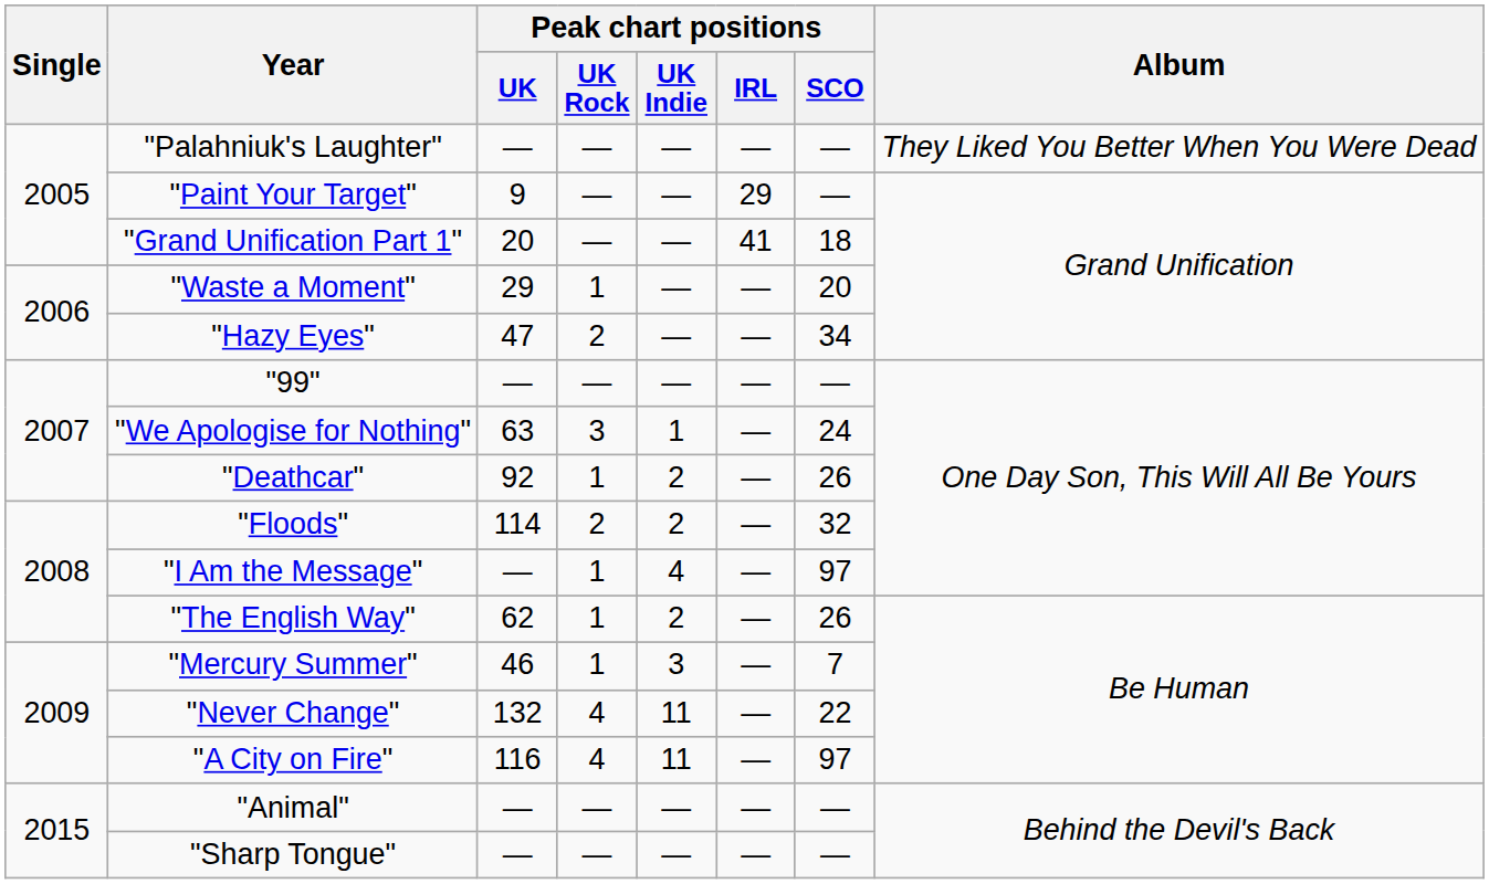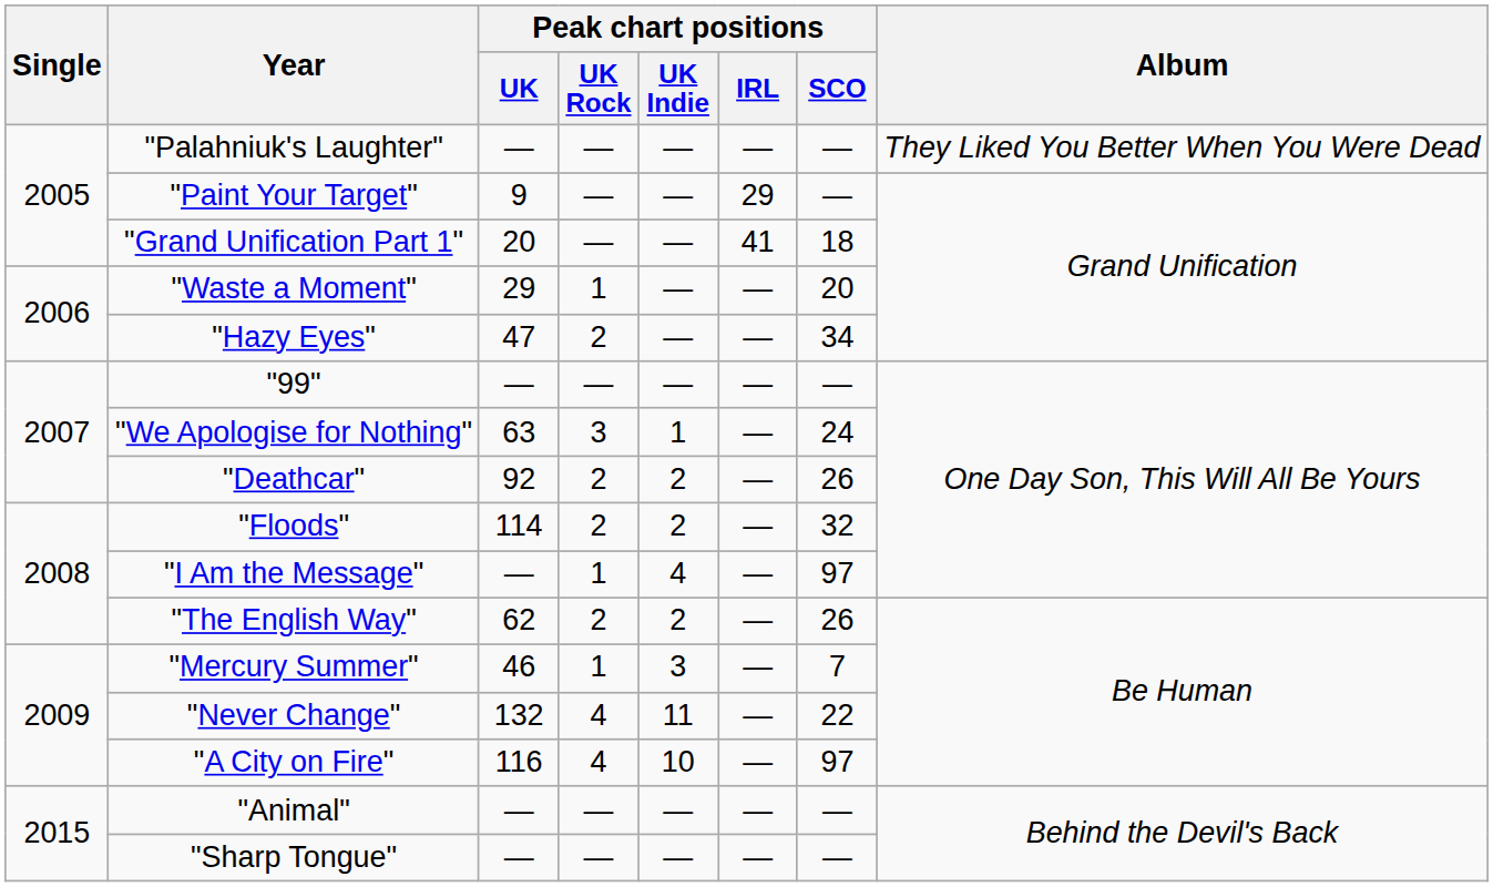 <table class="wikitable plainrowheaders" style="text-align:center;">
 <tr>
 <th scope="col" rowspan="2">Single</th>
 <th scope="col" rowspan="2">Year</th>
 <th scope="col" colspan="5">Peak chart positions</th>
 <th scope="col" rowspan="2">Album</th>
 </tr>
 <tr>
 <th scope="col" style="width:2.5em;font-size:90%;"><a href='#'>UK</a><br></th>
 <th scope="col" style="width:2.5em;font-size:90%;"><a href='#'>UK<br>Rock</a></th>
 <th scope="col" style="width:2.5em;font-size:90%;"><a href='#'>UK<br>Indie</a></th>
 <th scope="col" style="width:2.5em;font-size:90%;"><a href='#'>IRL</a><br></th>
 <th scope="col" style="width:2.5em;font-size:90%;"><a href='#'>SCO</a></th>
 </tr>
 <tr>
 <td rowspan=3>2005</td>
 <td>"Palahniuk's Laughter"</td>
 <td style="text-align:center;">—</td>
 <td style="text-align:center;">—</td>
 <td style="text-align:center;">—</td>
 <td style="text-align:center;">—</td>
 <td style="text-align:center;">—</td>
 <td><em>They Liked You Better When You Were Dead</em></td>
 </tr>
 <tr>
 <td>"<a href='#'>Paint Your Target</a>"</td>
 <td style="text-align:center;">9</td>
 <td style="text-align:center;">—</td>
 <td style="text-align:center;">—</td>
 <td style="text-align:center;">29</td>
 <td style="text-align:center;">—</td>
 <td rowspan=4><em>Grand Unification</em></td>
 </tr>
 <tr>
 <td>"<a href='#'>Grand Unification Part 1</a>"</td>
 <td style="text-align:center;">20</td>
 <td style="text-align:center;">—</td>
 <td style="text-align:center;">—</td>
 <td style="text-align:center;">41</td>
 <td style="text-align:center;">18</td>
 </tr>
 <tr>
 <td rowspan=2>2006</td>
 <td>"<a href='#'>Waste a Moment</a>"</td>
 <td style="text-align:center;">29</td>
 <td style="text-align:center;">1</td>
 <td style="text-align:center;">—</td>
 <td style="text-align:center;">—</td>
 <td style="text-align:center;">20</td>
 </tr>
 <tr>
 <td>"<a href='#'>Hazy Eyes</a>"</td>
 <td style="text-align:center;">47</td>
 <td style="text-align:center;">2</td>
 <td style="text-align:center;">—</td>
 <td style="text-align:center;">—</td>
 <td style="text-align:center;">34</td>
 </tr>
 <tr>
 <td rowspan=3>2007</td>
 <td>"99"</td>
 <td style="text-align:center;">—</td>
 <td style="text-align:center;">—</td>
 <td style="text-align:center;">—</td>
 <td style="text-align:center;">—</td>
 <td style="text-align:center;">—</td>
 <td rowspan=5><em>One Day Son, This Will All Be Yours</em></td>
 </tr>
 <tr>
 <td>"<a href='#'>We Apologise for Nothing</a>"</td>
 <td style="text-align:center;">63</td>
 <td style="text-align:center;">3</td>
 <td style="text-align:center;">1</td>
 <td style="text-align:center;">—</td>
 <td style="text-align:center;">24</td>
 </tr>
 <tr>
 <td>"<a href='#'>Deathcar</a>"</td>
 <td style="text-align:center;">92</td>
-<td style="text-align:center;">1</td>
+<td style="text-align:center;">2</td>
 <td style="text-align:center;">2</td>
 <td style="text-align:center;">—</td>
 <td style="text-align:center;">26</td>
 </tr>
 <tr>
 <td rowspan=3>2008</td>
 <td>"<a href='#'>Floods</a>"</td>
 <td style="text-align:center;">114</td>
 <td style="text-align:center;">2</td>
 <td style="text-align:center;">2</td>
 <td style="text-align:center;">—</td>
 <td style="text-align:center;">32</td>
 </tr>
 <tr>
 <td>"<a href='#'>I Am the Message</a>"</td>
 <td style="text-align:center;">—</td>
 <td style="text-align:center;">1</td>
 <td style="text-align:center;">4</td>
 <td style="text-align:center;">—</td>
 <td style="text-align:center;">97</td>
 </tr>
 <tr>
 <td>"<a href='#'>The English Way</a>"</td>
 <td style="text-align:center;">62</td>
-<td style="text-align:center;">1</td>
+<td style="text-align:center;">2</td>
 <td style="text-align:center;">2</td>
 <td style="text-align:center;">—</td>
 <td style="text-align:center;">26</td>
 <td rowspan=4><em>Be Human</em></td>
 </tr>
 <tr>
 <td rowspan=3>2009</td>
 <td>"<a href='#'>Mercury Summer</a>"</td>
 <td style="text-align:center;">46</td>
 <td style="text-align:center;">1</td>
 <td style="text-align:center;">3</td>
 <td style="text-align:center;">—</td>
 <td style="text-align:center;">7</td>
 </tr>
 <tr>
 <td>"<a href='#'>Never Change</a>"</td>
 <td style="text-align:center;">132</td>
 <td style="text-align:center;">4</td>
 <td style="text-align:center;">11</td>
 <td style="text-align:center;">—</td>
 <td style="text-align:center;">22</td>
 </tr>
 <tr>
 <td>"<a href='#'>A City on Fire</a>"</td>
 <td style="text-align:center;">116</td>
 <td style="text-align:center;">4</td>
-<td style="text-align:center;">11</td>
+<td style="text-align:center;">10</td>
 <td style="text-align:center;">—</td>
 <td style="text-align:center;">97</td>
 </tr>
 <tr>
 <td rowspan=2>2015</td>
 <td>"Animal"</td>
 <td style="text-align:center;">—</td>
 <td style="text-align:center;">—</td>
 <td style="text-align:center;">—</td>
 <td style="text-align:center;">—</td>
 <td style="text-align:center;">—</td>
 <td rowspan=2><em>Behind the Devil's Back</em></td>
 </tr>
 <tr>
 <td>"Sharp Tongue"</td>
 <td style="text-align:center;">—</td>
 <td style="text-align:center;">—</td>
 <td style="text-align:center;">—</td>
 <td style="text-align:center;">—</td>
 <td style="text-align:center;">—</td>
 </tr>
 </table>
